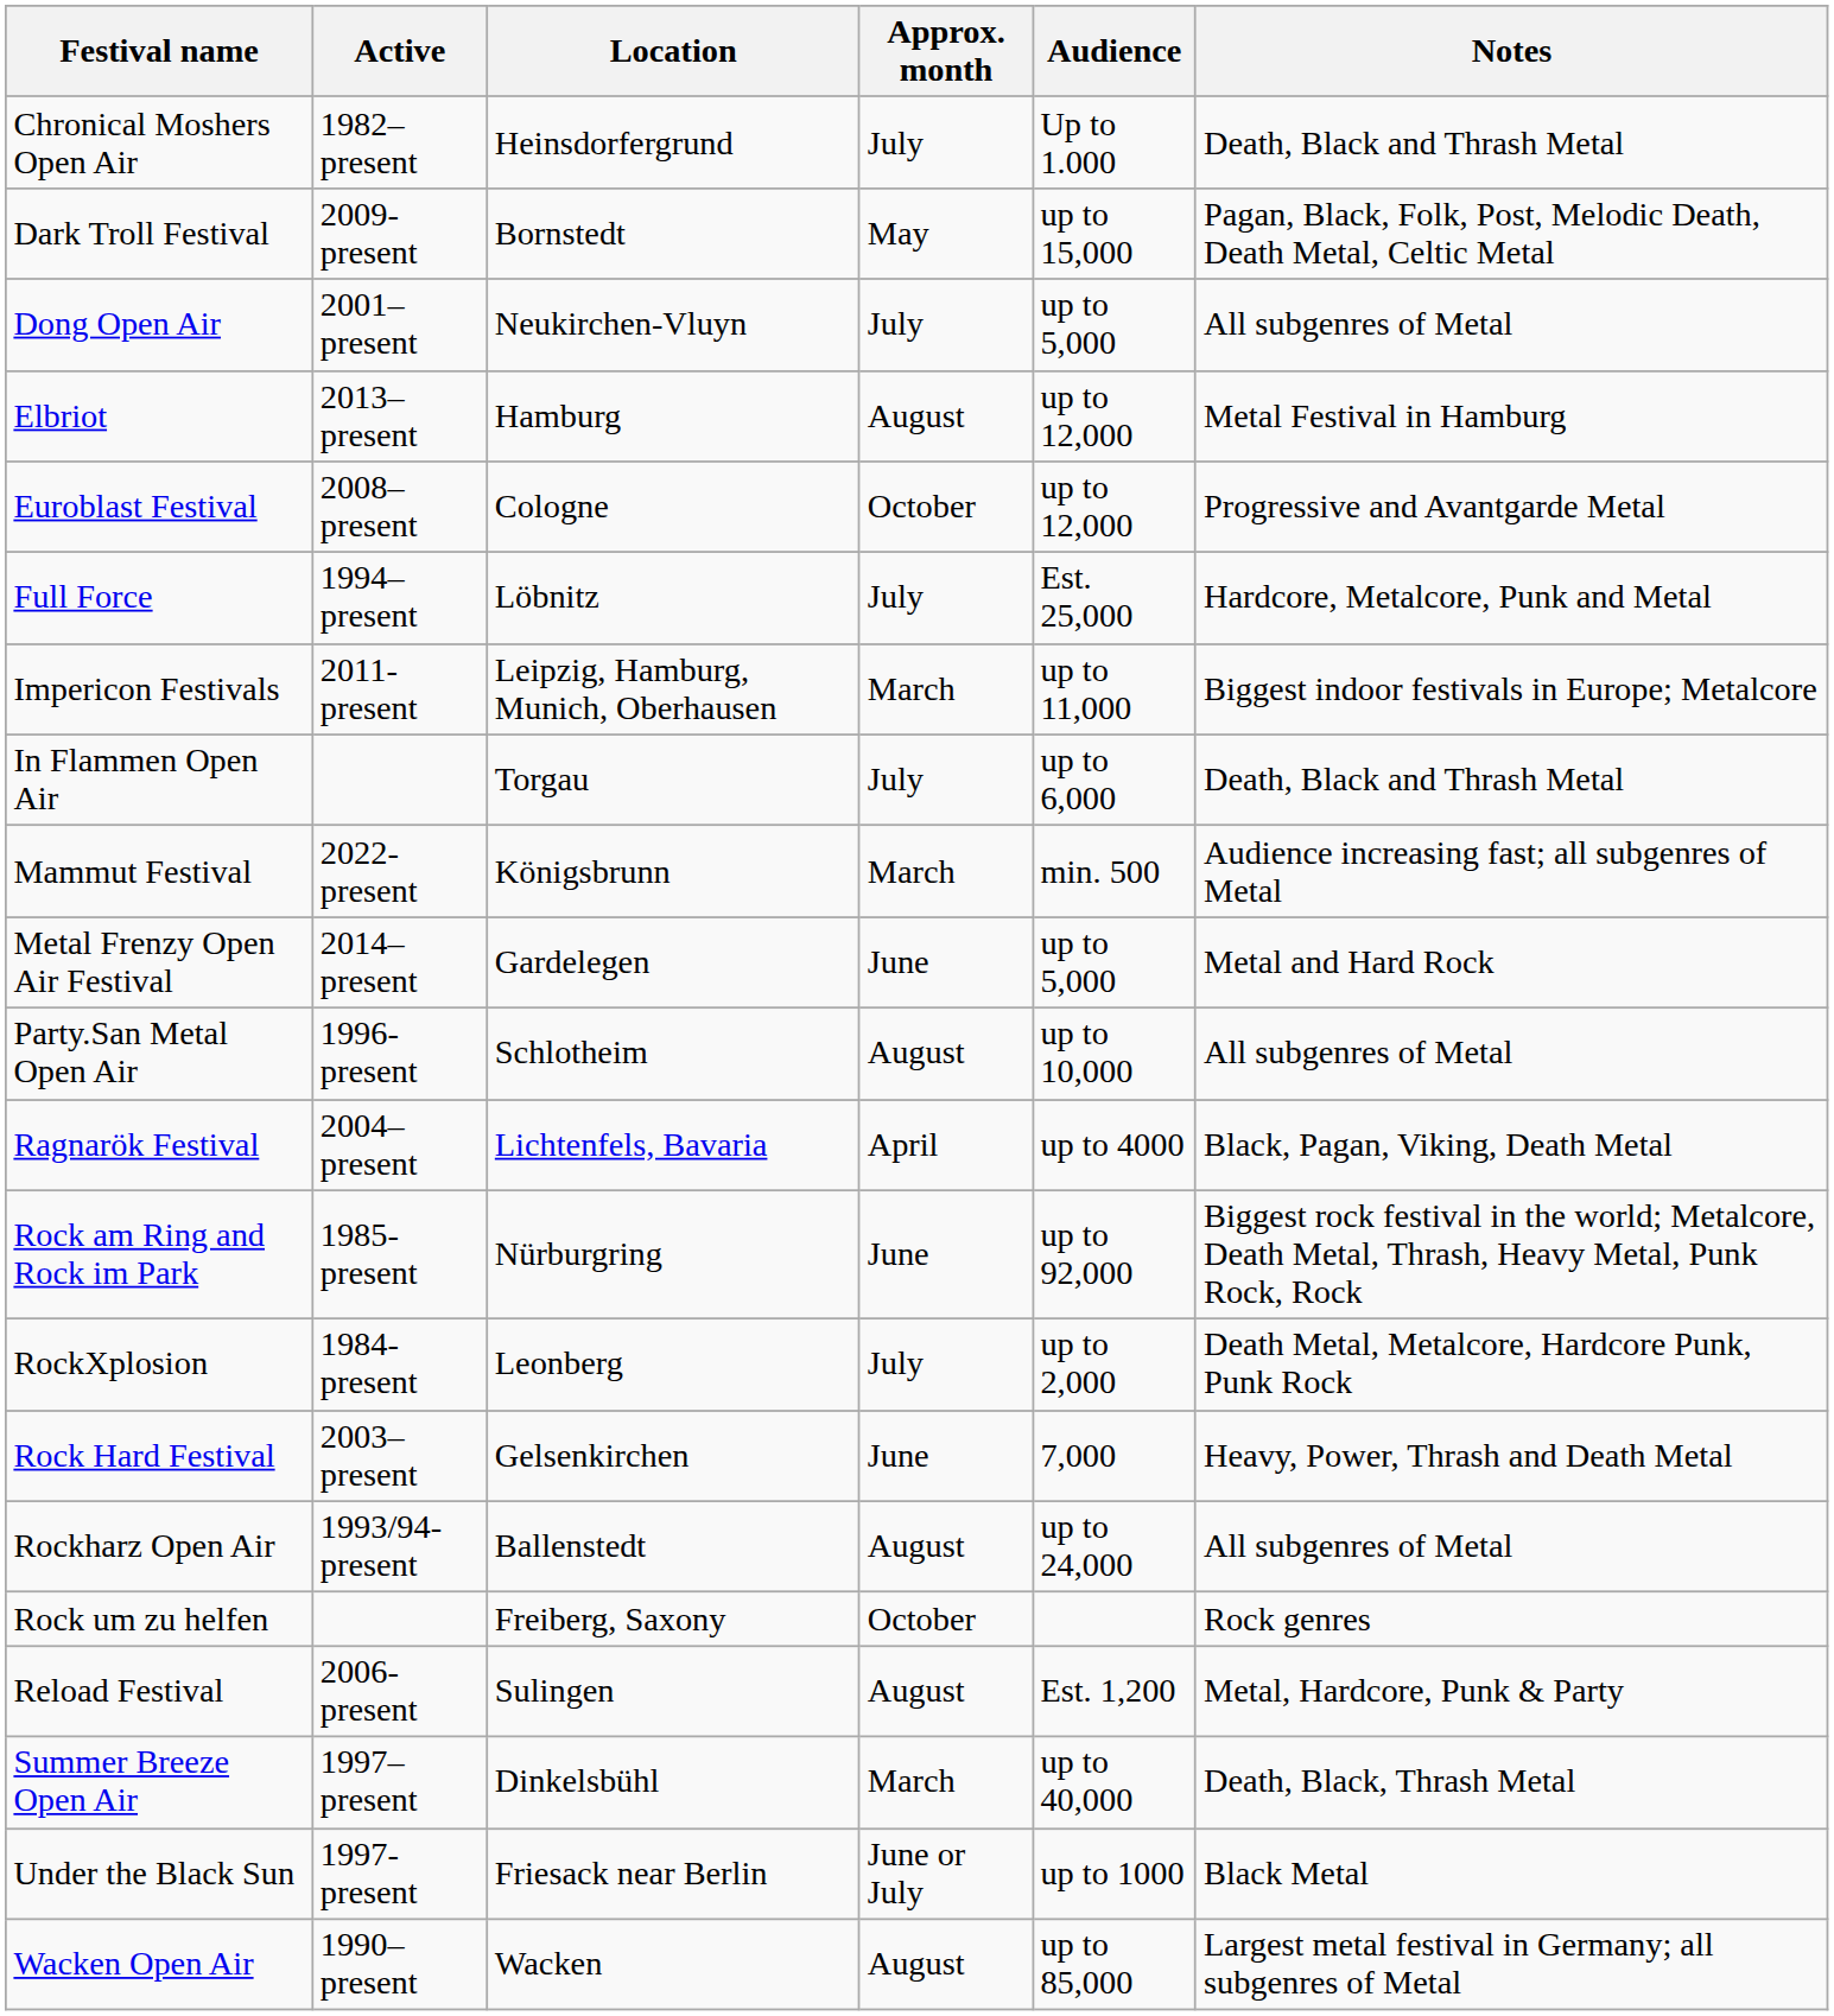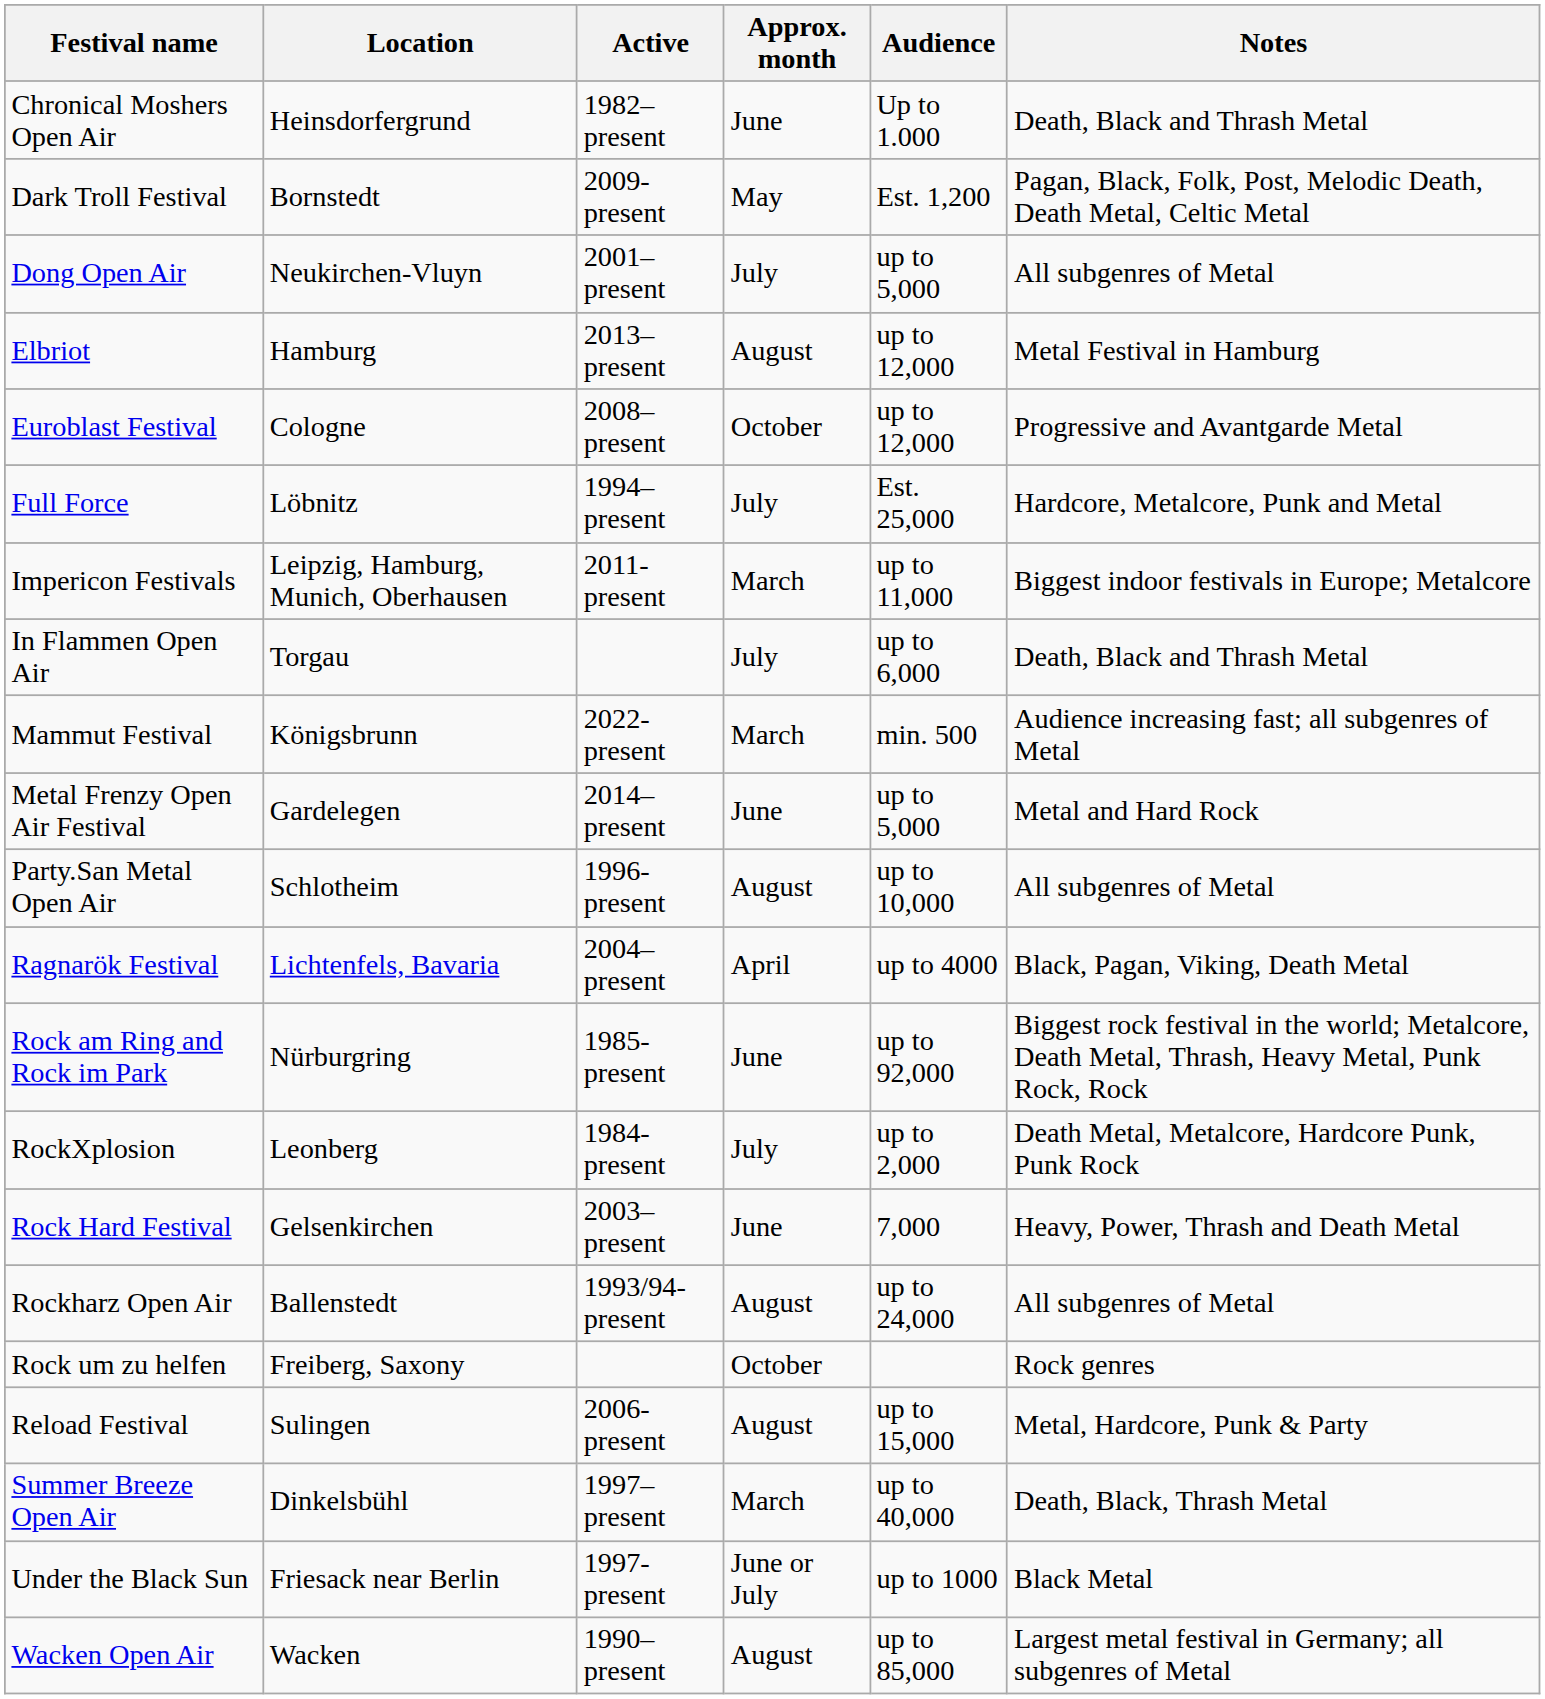 <table class="wikitable sortable">
 <tr>
 <th>Festival name</th>
+<th class="unsortable">Location</th>
 <th>Active</th>
-<th class="unsortable">Location</th>
 <th class="wikitable sortable">Approx. month</th>
 <th class=unsortable>Audience</th>
 <th class="unsortable">Notes</th>
 </tr>
 <tr>
 <td>Chronical Moshers Open Air</td>
+<td>Heinsdorfergrund</td>
 <td>1982–present</td>
-<td>Heinsdorfergrund</td>
-<td>July</td>
+<td>June</td>
 <td>Up to 1.000</td>
 <td>Death, Black and Thrash Metal</td>
 </tr>
 <tr>
 <td>Dark Troll Festival</td>
+<td>Bornstedt</td>
 <td>2009-present</td>
-<td>Bornstedt</td>
 <td>May</td>
-<td>up to 15,000</td>
+<td>Est. 1,200</td>
 <td>Pagan, Black, Folk, Post, Melodic Death, Death Metal, Celtic Metal</td>
 </tr>
 <tr>
 <td><a href='#'>Dong Open Air</a></td>
+<td>Neukirchen-Vluyn</td>
 <td>2001–present</td>
-<td>Neukirchen-Vluyn</td>
 <td>July</td>
 <td>up to 5,000</td>
 <td>All subgenres of Metal</td>
 </tr>
 <tr>
 <td><a href='#'>Elbriot</a></td>
+<td>Hamburg</td>
 <td>2013–present</td>
-<td>Hamburg</td>
 <td>August</td>
 <td>up to 12,000</td>
 <td>Metal Festival in Hamburg</td>
 </tr>
 <tr>
 <td><a href='#'>Euroblast Festival</a></td>
+<td>Cologne</td>
 <td>2008–present</td>
-<td>Cologne</td>
 <td>October</td>
 <td>up to 12,000</td>
 <td>Progressive and Avantgarde Metal</td>
 </tr>
 <tr>
 <td><a href='#'>Full Force</a></td>
+<td>Löbnitz</td>
 <td>1994–present</td>
-<td>Löbnitz</td>
 <td>July</td>
 <td>Est. 25,000</td>
 <td>Hardcore, Metalcore, Punk and Metal</td>
 </tr>
 <tr>
 <td>Impericon Festivals</td>
+<td>Leipzig, Hamburg, Munich, Oberhausen</td>
 <td>2011-present</td>
-<td>Leipzig, Hamburg, Munich, Oberhausen</td>
 <td>March</td>
 <td>up to 11,000</td>
 <td>Biggest indoor festivals in Europe; Metalcore</td>
 </tr>
 <tr>
 <td>In Flammen Open Air</td>
+<td>Torgau</td>
 <td></td>
-<td>Torgau</td>
 <td>July</td>
 <td>up to 6,000</td>
 <td>Death, Black and Thrash Metal</td>
 </tr>
 <tr>
 <td>Mammut Festival</td>
+<td>Königsbrunn</td>
 <td>2022-present</td>
-<td>Königsbrunn</td>
 <td>March</td>
 <td>min. 500</td>
 <td>Audience increasing fast; all subgenres of Metal</td>
 </tr>
 <tr>
 <td>Metal Frenzy Open Air Festival</td>
+<td>Gardelegen</td>
 <td>2014–present</td>
-<td>Gardelegen</td>
 <td>June</td>
 <td>up to 5,000</td>
 <td>Metal and Hard Rock</td>
 </tr>
 <tr>
 <td>Party.San Metal Open Air</td>
+<td>Schlotheim</td>
 <td>1996-present</td>
-<td>Schlotheim</td>
 <td>August</td>
 <td>up to 10,000</td>
 <td>All subgenres of Metal</td>
 </tr>
 <tr>
 <td><a href='#'>Ragnarök Festival</a></td>
+<td><a href='#'>Lichtenfels, Bavaria</a></td>
 <td>2004–present</td>
-<td><a href='#'>Lichtenfels, Bavaria</a></td>
 <td>April</td>
 <td>up to 4000</td>
 <td>Black, Pagan, Viking, Death Metal</td>
 </tr>
 <tr>
 <td><a href='#'>Rock am Ring and Rock im Park</a></td>
+<td>Nürburgring</td>
 <td>1985-present</td>
-<td>Nürburgring</td>
 <td>June</td>
 <td>up to 92,000</td>
 <td>Biggest rock festival in the world; Metalcore, Death Metal, Thrash, Heavy Metal, Punk Rock, Rock</td>
 </tr>
 <tr>
 <td>RockXplosion</td>
+<td>Leonberg</td>
 <td>1984-present</td>
-<td>Leonberg</td>
 <td>July</td>
 <td>up to 2,000</td>
 <td>Death Metal, Metalcore, Hardcore Punk, Punk Rock</td>
 </tr>
 <tr>
 <td><a href='#'>Rock Hard Festival</a></td>
+<td>Gelsenkirchen</td>
 <td>2003–present</td>
-<td>Gelsenkirchen</td>
 <td>June</td>
 <td>7,000</td>
 <td>Heavy, Power, Thrash and Death Metal</td>
 </tr>
 <tr>
 <td>Rockharz Open Air</td>
+<td>Ballenstedt</td>
 <td>1993/94-present</td>
-<td>Ballenstedt</td>
 <td>August</td>
 <td>up to 24,000</td>
 <td>All subgenres of Metal</td>
 </tr>
 <tr>
 <td>Rock um zu helfen</td>
+<td>Freiberg, Saxony</td>
 <td></td>
-<td>Freiberg, Saxony</td>
 <td>October</td>
 <td></td>
 <td>Rock genres</td>
 </tr>
 <tr>
 <td>Reload Festival</td>
+<td>Sulingen</td>
 <td>2006-present</td>
-<td>Sulingen</td>
 <td>August</td>
-<td>Est. 1,200</td>
+<td>up to 15,000</td>
 <td>Metal, Hardcore, Punk & Party</td>
 </tr>
 <tr>
 <td><a href='#'>Summer Breeze Open Air</a></td>
+<td>Dinkelsbühl</td>
 <td>1997–present</td>
-<td>Dinkelsbühl</td>
 <td>March</td>
 <td>up to 40,000</td>
 <td>Death, Black, Thrash Metal</td>
 </tr>
 <tr>
 <td>Under the Black Sun</td>
+<td>Friesack near Berlin</td>
 <td>1997-present</td>
-<td>Friesack near Berlin</td>
 <td>June or July</td>
 <td>up to 1000</td>
 <td>Black Metal</td>
 </tr>
 <tr>
 <td><a href='#'>Wacken Open Air</a></td>
+<td>Wacken</td>
 <td>1990–present</td>
-<td>Wacken</td>
 <td>August</td>
 <td>up to 85,000</td>
 <td>Largest metal festival in Germany; all subgenres of Metal</td>
 </tr>
 </table>
